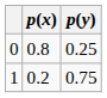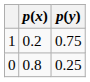 <table class="wikitable">
 <tr>
 <th></th>
 <th><em>p</em>(<em>x</em>)</th>
 <th><em>p</em>(<em>y</em>)</th>
 </tr>
 <tr>
+<td>1</td>
+<td>0.2</td>
+<td>0.75</td>
+</tr>
+<tr>
 <td>0</td>
 <td>0.8</td>
 <td>0.25</td>
 </tr>
-<tr>
-<td>1</td>
-<td>0.2</td>
-<td>0.75</td>
-</tr>
 </table>
